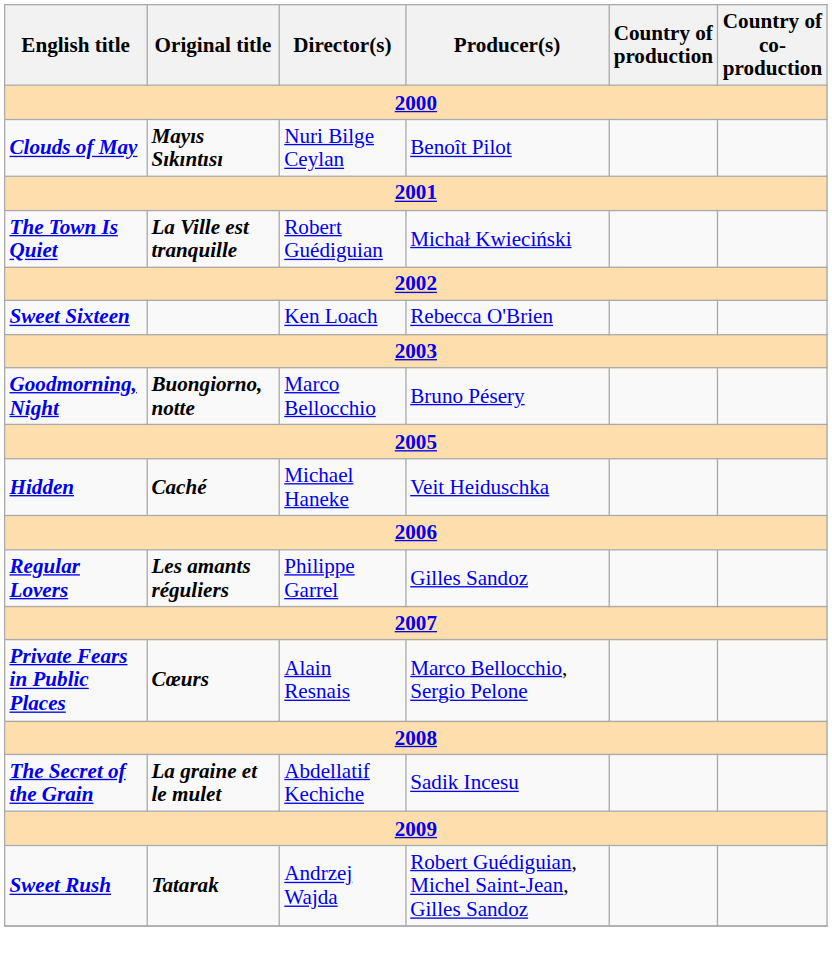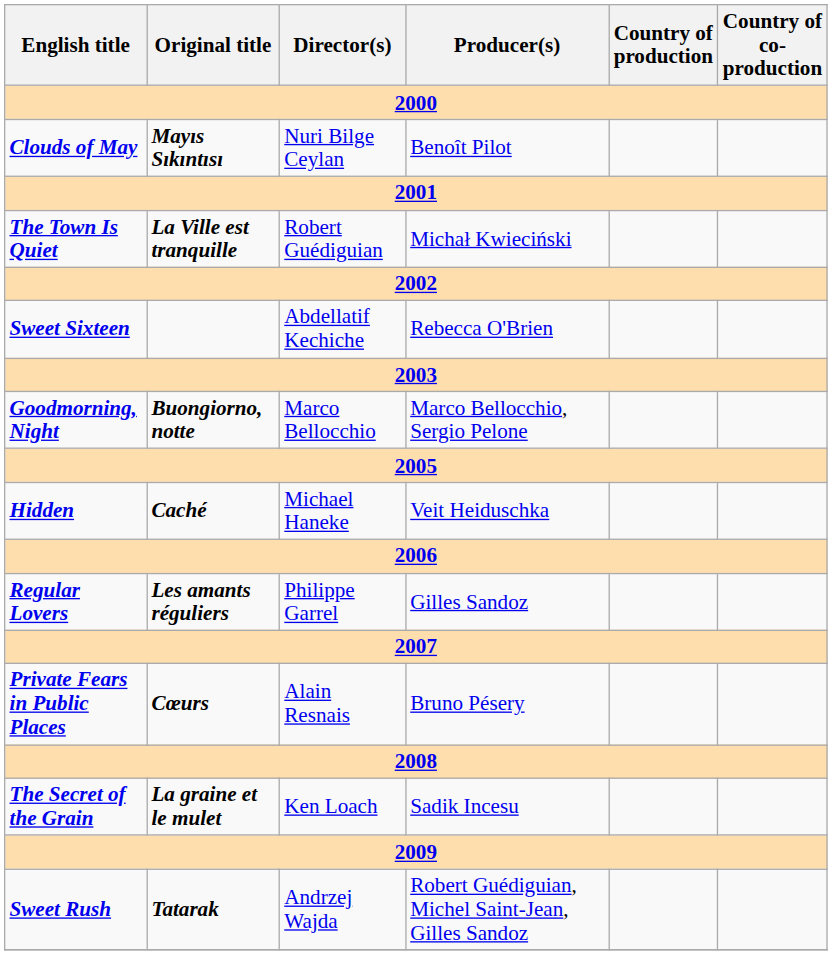 <table class="wikitable" width="100%" cellpadding="5">
 <tr>
 <th width="18%">English title</th>
 <th width="18%">Original title</th>
 <th width="18%">Director(s)</th>
 <th width="38%">Producer(s)</th>
 <th width="4%">Country of production</th>
 <th width="4%">Country of co-production</th>
 </tr>
 <tr>
 <td colspan="7" style="background:#ffdead;" align="center"><strong><a href='#'>2000</a></strong></td>
 </tr>
 <tr>
 <td><strong><em><a href='#'>Clouds of May</a></em></strong></td>
 <td><strong><em>Mayıs Sıkıntısı</em></strong></td>
 <td><a href='#'>Nuri Bilge Ceylan</a></td>
 <td><a href='#'>Benoît Pilot</a></td>
 <td></td>
 <td></td>
 </tr>
 <tr>
 <td colspan="7" style="background:#ffdead;" align="center"><strong><a href='#'>2001</a></strong></td>
 </tr>
 <tr>
 <td><strong><em><a href='#'>The Town Is Quiet</a></em></strong></td>
 <td><strong><em>La Ville est tranquille</em></strong></td>
 <td><a href='#'>Robert Guédiguian</a></td>
 <td><a href='#'>Michał Kwieciński</a></td>
 <td></td>
 <td></td>
 </tr>
 <tr>
 <td colspan="7" style="background:#ffdead;" align="center"><strong><a href='#'>2002</a></strong></td>
 </tr>
 <tr>
 <td><strong><em><a href='#'>Sweet Sixteen</a></em></strong></td>
 <td></td>
-<td><a href='#'>Ken Loach</a></td>
+<td><a href='#'>Abdellatif Kechiche</a></td>
 <td><a href='#'>Rebecca O'Brien</a></td>
 <td></td>
 <td> </td>
 </tr>
 <tr>
 <td colspan="7" style="background:#ffdead;" align="center"><strong><a href='#'>2003</a></strong></td>
 </tr>
 <tr>
 <td><strong><em><a href='#'>Goodmorning, Night</a></em></strong></td>
 <td><strong><em>Buongiorno, notte</em></strong></td>
 <td><a href='#'>Marco Bellocchio</a></td>
-<td><a href='#'>Bruno Pésery</a></td>
+<td><a href='#'>Marco Bellocchio</a>, <a href='#'>Sergio Pelone</a></td>
 <td></td>
 <td></td>
 </tr>
 <tr>
 <td colspan="7" style="background:#ffdead;" align="center"><strong><a href='#'>2005</a></strong></td>
 </tr>
 <tr>
 <td><strong><em><a href='#'>Hidden</a></em></strong></td>
 <td><strong><em>Caché</em></strong></td>
 <td><a href='#'>Michael Haneke</a></td>
 <td><a href='#'>Veit Heiduschka</a></td>
 <td></td>
 <td>   </td>
 </tr>
 <tr>
 <td colspan="7" style="background:#ffdead;" align="center"><strong><a href='#'>2006</a></strong></td>
 </tr>
 <tr>
 <td><strong><em><a href='#'>Regular Lovers</a></em></strong></td>
 <td><strong><em>Les amants réguliers</em></strong></td>
 <td><a href='#'>Philippe Garrel</a></td>
 <td><a href='#'>Gilles Sandoz</a></td>
 <td></td>
 <td></td>
 </tr>
 <tr>
 <td colspan="7" style="background:#ffdead;" align="center"><strong><a href='#'>2007</a></strong></td>
 </tr>
 <tr>
 <td><strong><em><a href='#'>Private Fears in Public Places</a></em></strong></td>
 <td><strong><em>Cœurs</em></strong></td>
 <td><a href='#'>Alain Resnais</a></td>
-<td><a href='#'>Marco Bellocchio</a>, <a href='#'>Sergio Pelone</a></td>
+<td><a href='#'>Bruno Pésery</a></td>
 <td></td>
 <td></td>
 </tr>
 <tr>
 <td colspan="7" style="background:#ffdead;" align="center"><strong><a href='#'>2008</a></strong></td>
 </tr>
 <tr>
 <td><strong><em><a href='#'>The Secret of the Grain</a></em></strong></td>
 <td><strong><em>La graine et le mulet</em></strong></td>
-<td><a href='#'>Abdellatif Kechiche</a></td>
+<td><a href='#'>Ken Loach</a></td>
 <td><a href='#'>Sadik Incesu</a></td>
 <td></td>
 <td></td>
 </tr>
 <tr>
 <td colspan="7" style="background:#ffdead;" align="center"><strong><a href='#'>2009</a></strong></td>
 </tr>
 <tr>
 <td><strong><em><a href='#'>Sweet Rush</a></em></strong></td>
 <td><strong><em>Tatarak</em></strong></td>
 <td><a href='#'>Andrzej Wajda</a></td>
 <td><a href='#'>Robert Guédiguian</a>, <a href='#'>Michel Saint-Jean</a>, <a href='#'>Gilles Sandoz</a></td>
 <td></td>
 <td></td>
 </tr>
 <tr>
 </tr>
 </table>
